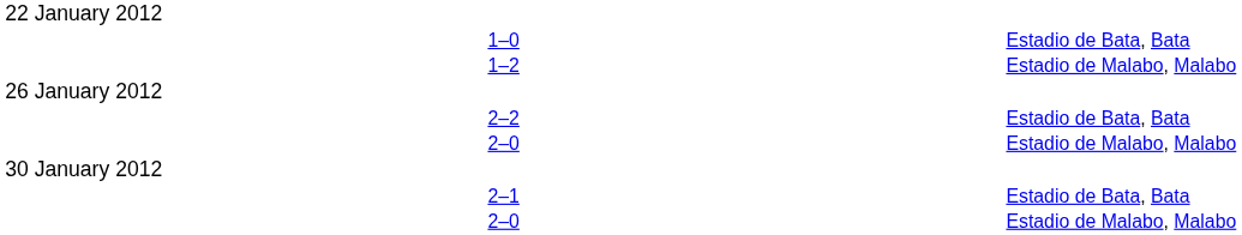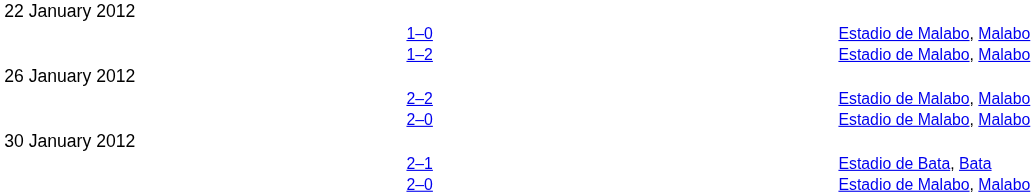 <table style="width:100%" cellspacing="1">
 <tr>
 <th width=25%></th>
 <th width=10%></th>
 <th width=25%></th>
 </tr>
 <tr>
 <td>22 January 2012</td>
 </tr>
 <tr style=font-size:90%>
 <td align=right></td>
 <td align=center><a href='#'>1–0</a></td>
 <td></td>
-<td><a href='#'>Estadio de Bata</a>, <a href='#'>Bata</a></td>
+<td><a href='#'>Estadio de Malabo</a>, <a href='#'>Malabo</a></td>
 </tr>
 <tr style=font-size:90%>
 <td align=right></td>
 <td align=center><a href='#'>1–2</a></td>
 <td></td>
 <td><a href='#'>Estadio de Malabo</a>, <a href='#'>Malabo</a></td>
 </tr>
 <tr>
 <td>26 January 2012</td>
 </tr>
 <tr style=font-size:90%>
 <td align=right></td>
 <td align=center><a href='#'>2–2</a></td>
 <td></td>
-<td><a href='#'>Estadio de Bata</a>, <a href='#'>Bata</a></td>
+<td><a href='#'>Estadio de Malabo</a>, <a href='#'>Malabo</a></td>
 </tr>
 <tr style=font-size:90%>
 <td align=right></td>
 <td align=center><a href='#'>2–0</a></td>
 <td></td>
 <td><a href='#'>Estadio de Malabo</a>, <a href='#'>Malabo</a></td>
 </tr>
 <tr>
 <td>30 January 2012</td>
 </tr>
 <tr style=font-size:90%>
 <td align=right></td>
 <td align=center><a href='#'>2–1</a></td>
 <td></td>
 <td><a href='#'>Estadio de Bata</a>, <a href='#'>Bata</a></td>
 </tr>
 <tr style=font-size:90%>
 <td align=right></td>
 <td align=center><a href='#'>2–0</a></td>
 <td></td>
 <td><a href='#'>Estadio de Malabo</a>, <a href='#'>Malabo</a></td>
 </tr>
 </table>
